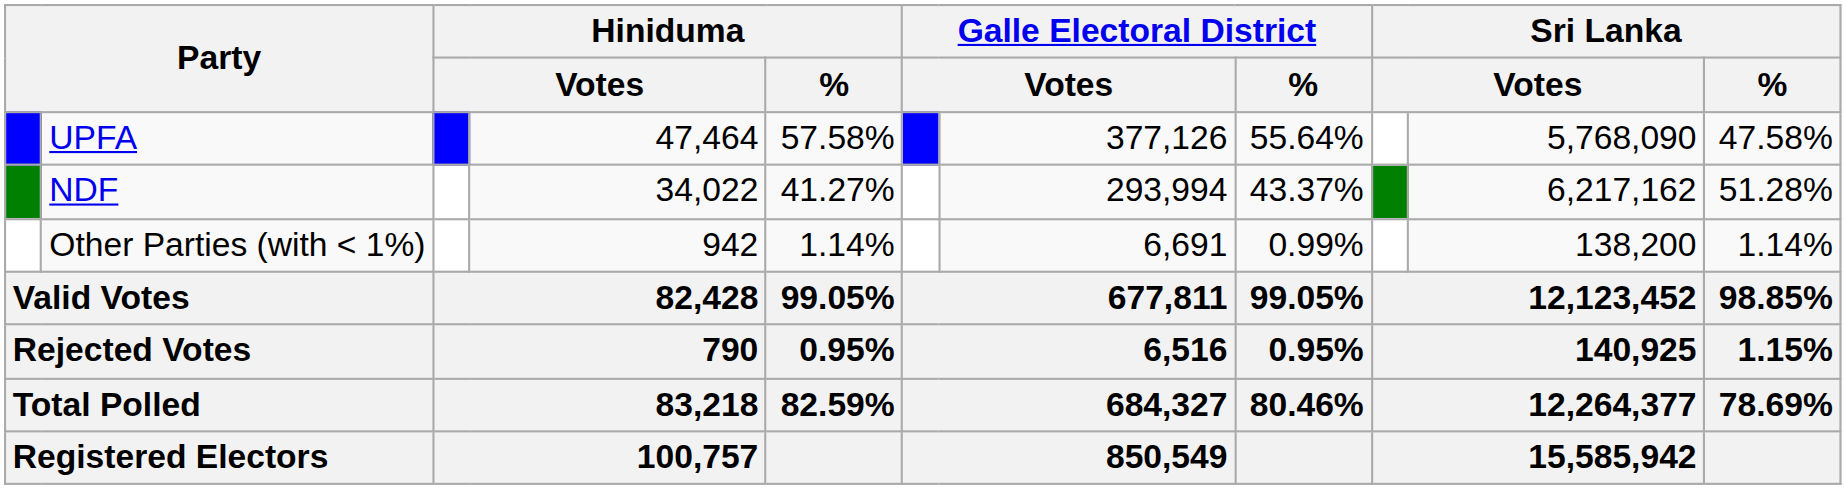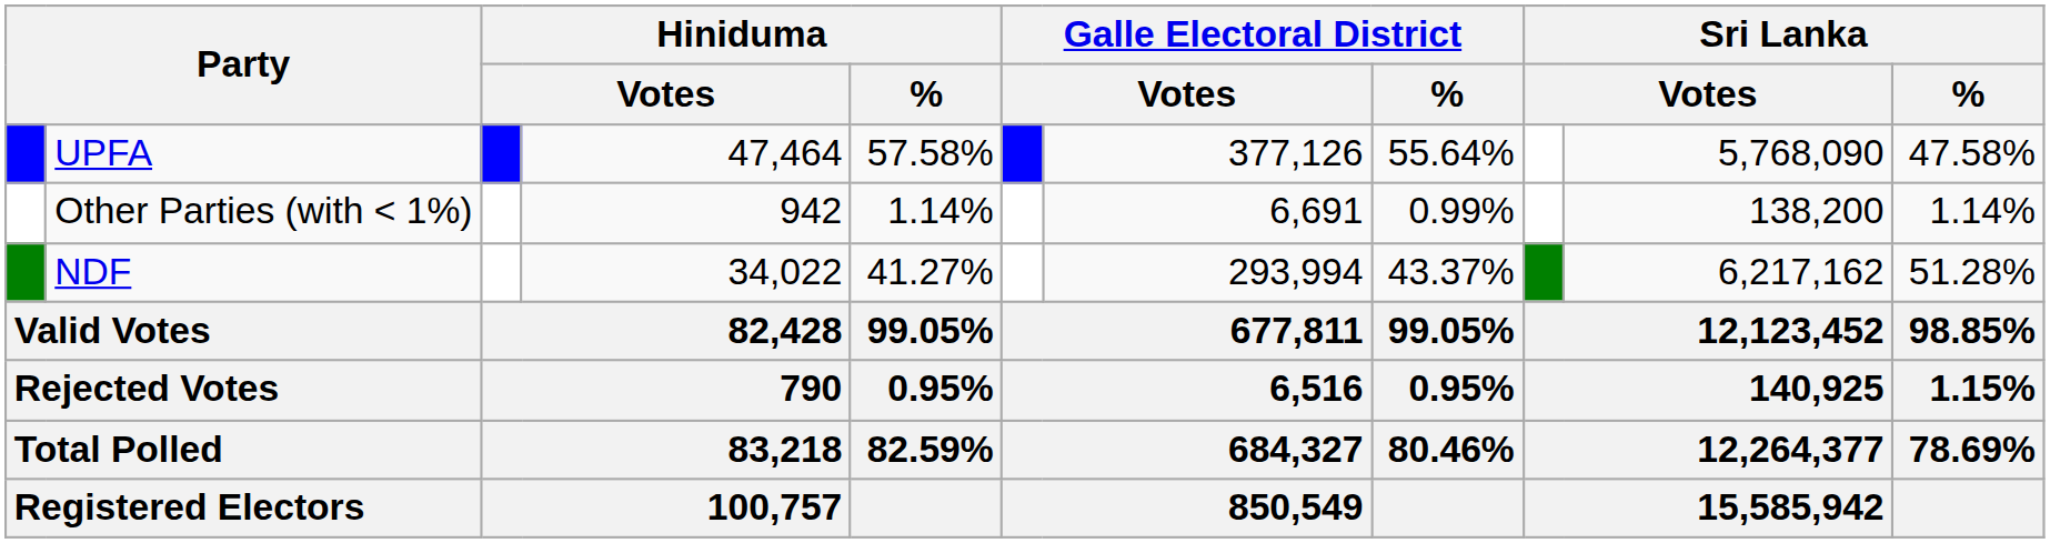 <table class="wikitable">
 <tr>
 <th colspan="2" width="144px"rowspan="2">Party</th>
 <th colspan="3" width="216px">Hiniduma</th>
 <th colspan="3" width="216px"><a href='#'>Galle Electoral District</a></th>
 <th colspan="3" width="216px">Sri Lanka</th>
 </tr>
 <tr>
 <th colspan="2" width="144px">Votes</th>
 <th>%</th>
 <th colspan="2" width="144px">Votes</th>
 <th>%</th>
 <th colspan="2" width="144px">Votes</th>
 <th>%</th>
 </tr>
 <tr>
 <td style="background-color:blue;" width="10px"></td>
 <td style="text-align:left;"><a href='#'>UPFA</a></td>
 <td style="background-color:blue;" width="10px"></td>
 <td style="text-align:right;">47,464</td>
 <td style="text-align:right;">57.58%</td>
 <td style="background-color:blue;" width="10px"></td>
 <td style="text-align:right;">377,126</td>
 <td style="text-align:right;">55.64%</td>
 <td style="background-color:white;" width="10px"></td>
 <td style="text-align:right;">5,768,090</td>
 <td style="text-align:right;">47.58%</td>
 </tr>
 <tr>
+<td style="background-color:white;" width="10px"></td>
+<td style="text-align:left;">Other Parties (with < 1%)</td>
+<td style="background-color:white;" width="10px"></td>
+<td style="text-align:right;">942</td>
+<td style="text-align:right;">1.14%</td>
+<td style="background-color:white;" width="10px"></td>
+<td style="text-align:right;">6,691</td>
+<td style="text-align:right;">0.99%</td>
+<td style="background-color:white;" width="10px"></td>
+<td style="text-align:right;">138,200</td>
+<td style="text-align:right;">1.14%</td>
+</tr>
+<tr>
 <td style="background-color:green;" width="10px"></td>
 <td style="text-align:left;"><a href='#'>NDF</a></td>
 <td style="background-color:white;" width="10px"></td>
 <td style="text-align:right;">34,022</td>
 <td style="text-align:right;">41.27%</td>
 <td style="background-color:white;" width="10px"></td>
 <td style="text-align:right;">293,994</td>
 <td style="text-align:right;">43.37%</td>
 <td style="background-color:green;" width="10px"></td>
 <td style="text-align:right;">6,217,162</td>
 <td style="text-align:right;">51.28%</td>
-</tr>
-<tr>
-<td style="background-color:white;" width="10px"></td>
-<td style="text-align:left;">Other Parties (with < 1%)</td>
-<td style="background-color:white;" width="10px"></td>
-<td style="text-align:right;">942</td>
-<td style="text-align:right;">1.14%</td>
-<td style="background-color:white;" width="10px"></td>
-<td style="text-align:right;">6,691</td>
-<td style="text-align:right;">0.99%</td>
-<td style="background-color:white;" width="10px"></td>
-<td style="text-align:right;">138,200</td>
-<td style="text-align:right;">1.14%</td>
 </tr>
 <tr>
 <th colspan="2" width="144px"style="text-align:left;">Valid Votes</th>
 <th style="text-align:right;"colspan="2" width="144px">82,428</th>
 <th style="text-align:right;">99.05%</th>
 <th style="text-align:right;"colspan="2" width="144px">677,811</th>
 <th style="text-align:right;">99.05%</th>
 <th style="text-align:right;"colspan="2" width="144px">12,123,452</th>
 <th style="text-align:right;">98.85%</th>
 </tr>
 <tr>
 <th colspan="2" width="144px"style="text-align:left;">Rejected Votes</th>
 <th style="text-align:right;"colspan="2" width="144px">790</th>
 <th style="text-align:right;">0.95%</th>
 <th style="text-align:right;"colspan="2" width="144px">6,516</th>
 <th style="text-align:right;">0.95%</th>
 <th style="text-align:right;"colspan="2" width="144px">140,925</th>
 <th style="text-align:right;">1.15%</th>
 </tr>
 <tr>
 <th colspan="2" width="144px"style="text-align:left;">Total Polled</th>
 <th style="text-align:right;"colspan="2" width="144px">83,218</th>
 <th style="text-align:right;">82.59%</th>
 <th style="text-align:right;"colspan="2" width="144px">684,327</th>
 <th style="text-align:right;">80.46%</th>
 <th style="text-align:right;"colspan="2" width="144px">12,264,377</th>
 <th style="text-align:right;">78.69%</th>
 </tr>
 <tr>
 <th colspan="2" width="144px"style="text-align:left;">Registered Electors</th>
 <th style="text-align:right;"colspan="2" width="144px">100,757</th>
 <th></th>
 <th style="text-align:right;"colspan="2" width="144px">850,549</th>
 <th></th>
 <th style="text-align:right;"colspan="2" width="144px">15,585,942</th>
 <th></th>
 </tr>
 </table>
